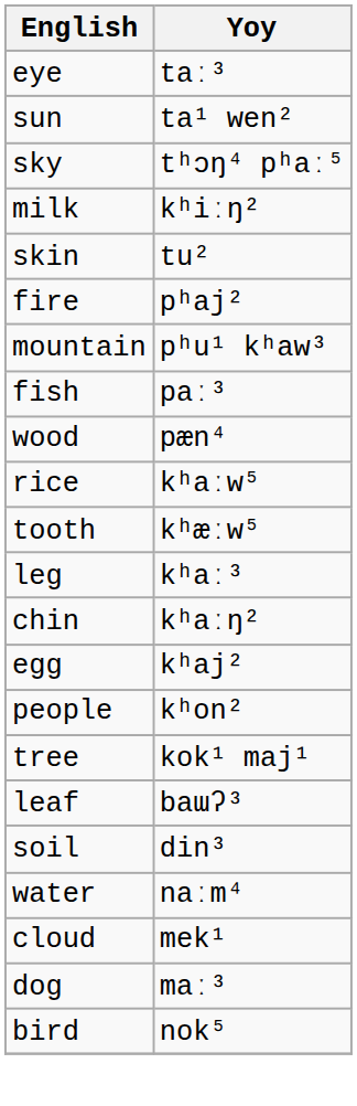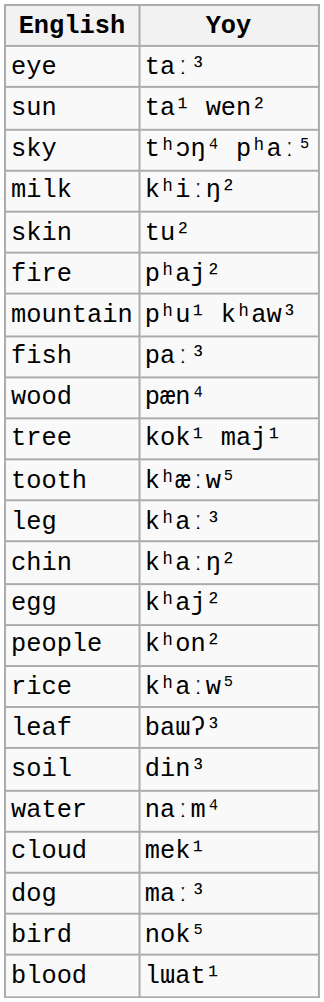 <table class="wikitable">
 <tr>
 <th>English</th>
 <th>Yoy</th>
 </tr>
 <tr valign=top>
 <td>eye</td>
 <td>taː³</td>
 </tr>
 <tr valign=top>
 <td>sun</td>
 <td>ta¹ wen²</td>
 </tr>
 <tr valign=top>
 <td>sky</td>
 <td>tʰɔŋ⁴ pʰaː⁵</td>
 </tr>
 <tr valign=top>
 <td>milk</td>
 <td>kʰiːŋ²</td>
 </tr>
 <tr valign=top>
 <td>skin</td>
 <td>tu²</td>
 </tr>
 <tr valign=top>
 <td>fire</td>
 <td>pʰaj²</td>
 </tr>
 <tr valign=top>
 <td>mountain</td>
 <td>pʰu¹ kʰaw³</td>
 </tr>
 <tr valign=top>
 <td>fish</td>
 <td>paː³</td>
 </tr>
 <tr valign=top>
 <td>wood</td>
 <td>pæn⁴</td>
 </tr>
 <tr valign=top>
-<td>rice</td>
-<td>kʰaːw⁵</td>
+<td>tree</td>
+<td>kok¹ maj¹</td>
 </tr>
 <tr valign=top>
 <td>tooth</td>
 <td>kʰæːw⁵</td>
 </tr>
 <tr valign=top>
 <td>leg</td>
 <td>kʰaː³</td>
 </tr>
 <tr valign=top>
 <td>chin</td>
 <td>kʰaːŋ²</td>
 </tr>
 <tr valign=top>
 <td>egg</td>
 <td>kʰaj²</td>
 </tr>
 <tr valign=top>
 <td>people</td>
 <td>kʰon²</td>
 </tr>
 <tr valign=top>
-<td>tree</td>
-<td>kok¹ maj¹</td>
+<td>rice</td>
+<td>kʰaːw⁵</td>
 </tr>
 <tr valign=top>
 <td>leaf</td>
 <td>baɯʔ³</td>
 </tr>
 <tr valign=top>
 <td>soil</td>
 <td>din³</td>
 </tr>
 <tr valign=top>
 <td>water</td>
 <td>naːm⁴</td>
 </tr>
 <tr valign=top>
 <td>cloud</td>
 <td>mek¹</td>
 </tr>
 <tr valign=top>
 <td>dog</td>
 <td>maː³</td>
 </tr>
 <tr valign=top>
 <td>bird</td>
 <td>nok⁵</td>
 </tr>
 <tr valign=top>
+<td>blood</td>
+<td>lɯat¹</td>
+</tr>
+<tr valign=top>
 </tr>
 </table>
